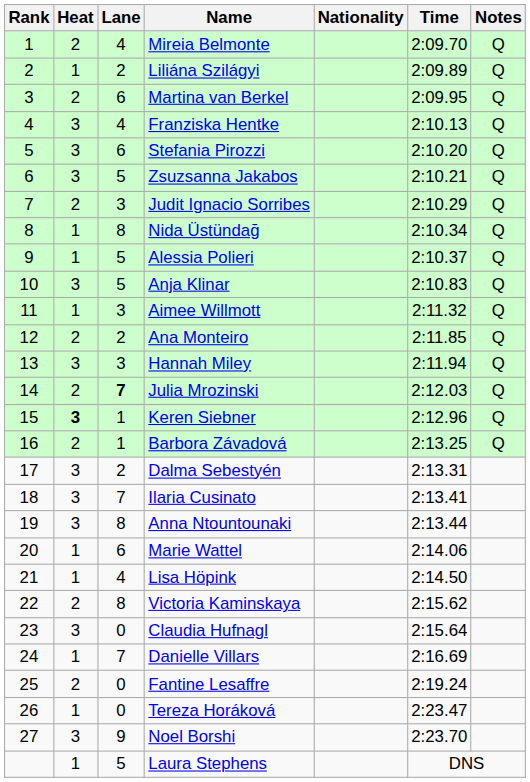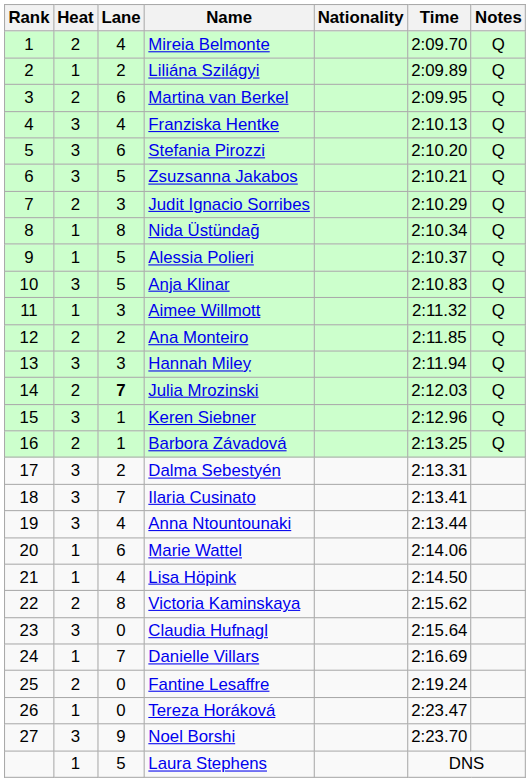 <table class="wikitable sortable" style="text-align:center">
 <tr>
 <th>Rank</th>
 <th>Heat</th>
 <th>Lane</th>
 <th>Name</th>
 <th>Nationality</th>
 <th>Time</th>
 <th>Notes</th>
 </tr>
 <tr bgcolor=ccffcc>
 <td>1</td>
 <td>2</td>
 <td>4</td>
 <td align=left><a href='#'>Mireia Belmonte</a></td>
 <td align=left></td>
 <td>2:09.70</td>
 <td>Q</td>
 </tr>
 <tr bgcolor=ccffcc>
 <td>2</td>
 <td>1</td>
 <td>2</td>
 <td align=left><a href='#'>Liliána Szilágyi</a></td>
 <td align=left></td>
 <td>2:09.89</td>
 <td>Q</td>
 </tr>
 <tr bgcolor=ccffcc>
 <td>3</td>
 <td>2</td>
 <td>6</td>
 <td align=left><a href='#'>Martina van Berkel</a></td>
 <td align=left></td>
 <td>2:09.95</td>
 <td>Q</td>
 </tr>
 <tr bgcolor=ccffcc>
 <td>4</td>
 <td>3</td>
 <td>4</td>
 <td align=left><a href='#'>Franziska Hentke</a></td>
 <td align=left></td>
 <td>2:10.13</td>
 <td>Q</td>
 </tr>
 <tr bgcolor=ccffcc>
 <td>5</td>
 <td>3</td>
 <td>6</td>
 <td align=left><a href='#'>Stefania Pirozzi</a></td>
 <td align=left></td>
 <td>2:10.20</td>
 <td>Q</td>
 </tr>
 <tr bgcolor=ccffcc>
 <td>6</td>
 <td>3</td>
 <td>5</td>
 <td align=left><a href='#'>Zsuzsanna Jakabos</a></td>
 <td align=left></td>
 <td>2:10.21</td>
 <td>Q</td>
 </tr>
 <tr bgcolor=ccffcc>
 <td>7</td>
 <td>2</td>
 <td>3</td>
 <td align=left><a href='#'>Judit Ignacio Sorribes</a></td>
 <td align=left></td>
 <td>2:10.29</td>
 <td>Q</td>
 </tr>
 <tr bgcolor=ccffcc>
 <td>8</td>
 <td>1</td>
 <td>8</td>
 <td align=left><a href='#'>Nida Üstündağ</a></td>
 <td align=left></td>
 <td>2:10.34</td>
 <td>Q</td>
 </tr>
 <tr bgcolor=ccffcc>
 <td>9</td>
 <td>1</td>
 <td>5</td>
 <td align=left><a href='#'>Alessia Polieri</a></td>
 <td align=left></td>
 <td>2:10.37</td>
 <td>Q</td>
 </tr>
 <tr bgcolor=ccffcc>
 <td>10</td>
 <td>3</td>
 <td>5</td>
 <td align=left><a href='#'>Anja Klinar</a></td>
 <td align=left></td>
 <td>2:10.83</td>
 <td>Q</td>
 </tr>
 <tr bgcolor=ccffcc>
 <td>11</td>
 <td>1</td>
 <td>3</td>
 <td align=left><a href='#'>Aimee Willmott</a></td>
 <td align=left></td>
 <td>2:11.32</td>
 <td>Q</td>
 </tr>
 <tr bgcolor=ccffcc>
 <td>12</td>
 <td>2</td>
 <td>2</td>
 <td align=left><a href='#'>Ana Monteiro</a></td>
 <td align=left></td>
 <td>2:11.85</td>
 <td>Q</td>
 </tr>
 <tr bgcolor=ccffcc>
 <td>13</td>
 <td>3</td>
 <td>3</td>
 <td align=left><a href='#'>Hannah Miley</a></td>
 <td align=left></td>
 <td>2:11.94</td>
 <td>Q</td>
 </tr>
 <tr bgcolor=ccffcc>
 <td>14</td>
 <td>2</td>
 <td><strong>7</strong></td>
 <td align=left><a href='#'>Julia Mrozinski</a></td>
 <td align=left></td>
 <td>2:12.03</td>
 <td>Q</td>
 </tr>
 <tr bgcolor=ccffcc>
 <td>15</td>
-<td><strong>3</strong></td>
+<td>3</td>
 <td>1</td>
 <td align=left><a href='#'>Keren Siebner</a></td>
 <td align=left></td>
 <td>2:12.96</td>
 <td>Q</td>
 </tr>
 <tr bgcolor=ccffcc>
 <td>16</td>
 <td>2</td>
 <td>1</td>
 <td align=left><a href='#'>Barbora Závadová</a></td>
 <td align=left></td>
 <td>2:13.25</td>
 <td>Q</td>
 </tr>
 <tr>
 <td>17</td>
 <td>3</td>
 <td>2</td>
 <td align=left><a href='#'>Dalma Sebestyén</a></td>
 <td align=left></td>
 <td>2:13.31</td>
 <td></td>
 </tr>
 <tr>
 <td>18</td>
 <td>3</td>
 <td>7</td>
 <td align=left><a href='#'>Ilaria Cusinato</a></td>
 <td align=left></td>
 <td>2:13.41</td>
 <td></td>
 </tr>
 <tr>
 <td>19</td>
 <td>3</td>
-<td>8</td>
+<td>4</td>
 <td align=left><a href='#'>Anna Ntountounaki</a></td>
 <td align=left></td>
 <td>2:13.44</td>
 <td></td>
 </tr>
 <tr>
 <td>20</td>
 <td>1</td>
 <td>6</td>
 <td align=left><a href='#'>Marie Wattel</a></td>
 <td align=left></td>
 <td>2:14.06</td>
 <td></td>
 </tr>
 <tr>
 <td>21</td>
 <td>1</td>
 <td>4</td>
 <td align=left><a href='#'>Lisa Höpink</a></td>
 <td align=left></td>
 <td>2:14.50</td>
 <td></td>
 </tr>
 <tr>
 <td>22</td>
 <td>2</td>
 <td>8</td>
 <td align=left><a href='#'>Victoria Kaminskaya</a></td>
 <td align=left></td>
 <td>2:15.62</td>
 <td></td>
 </tr>
 <tr>
 <td>23</td>
 <td>3</td>
 <td>0</td>
 <td align=left><a href='#'>Claudia Hufnagl</a></td>
 <td align=left></td>
 <td>2:15.64</td>
 <td></td>
 </tr>
 <tr>
 <td>24</td>
 <td>1</td>
 <td>7</td>
 <td align=left><a href='#'>Danielle Villars</a></td>
 <td align=left></td>
 <td>2:16.69</td>
 <td></td>
 </tr>
 <tr>
 <td>25</td>
 <td>2</td>
 <td>0</td>
 <td align=left><a href='#'>Fantine Lesaffre</a></td>
 <td align=left></td>
 <td>2:19.24</td>
 <td></td>
 </tr>
 <tr>
 <td>26</td>
 <td>1</td>
 <td>0</td>
 <td align=left><a href='#'>Tereza Horáková</a></td>
 <td align=left></td>
 <td>2:23.47</td>
 <td></td>
 </tr>
 <tr>
 <td>27</td>
 <td>3</td>
 <td>9</td>
 <td align=left><a href='#'>Noel Borshi</a></td>
 <td align=left></td>
 <td>2:23.70</td>
 <td></td>
 </tr>
 <tr>
 <td></td>
 <td>1</td>
 <td>5</td>
 <td align=left><a href='#'>Laura Stephens</a></td>
 <td align=left></td>
 <td colspan=2>DNS</td>
 </tr>
 </table>
